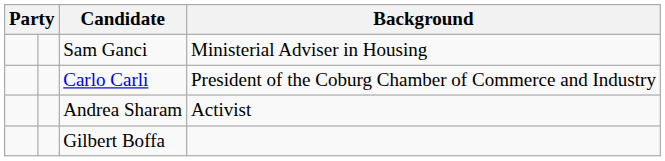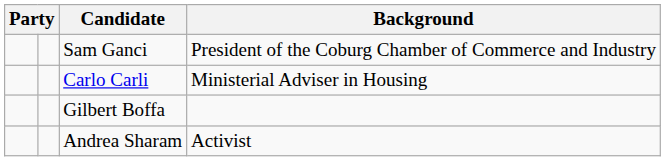 <table class="wikitable">
 <tr>
 <th colspan="2">Party</th>
 <th>Candidate</th>
 <th>Background</th>
 </tr>
 <tr>
 <td> </td>
 <td></td>
 <td>Sam Ganci</td>
+<td>President of the Coburg Chamber of Commerce and Industry</td>
+</tr>
+<tr>
+<td> </td>
+<td></td>
+<td><a href='#'>Carlo Carli</a></td>
 <td>Ministerial Adviser in Housing</td>
 </tr>
 <tr>
 <td> </td>
 <td></td>
-<td><a href='#'>Carlo Carli</a></td>
-<td>President of the Coburg Chamber of Commerce and Industry</td>
+<td>Gilbert Boffa</td>
+<td></td>
 </tr>
 <tr>
 <td> </td>
 <td></td>
 <td>Andrea Sharam</td>
 <td>Activist</td>
 </tr>
-<tr>
-<td> </td>
-<td></td>
-<td>Gilbert Boffa</td>
-<td></td>
-</tr>
 </table>
